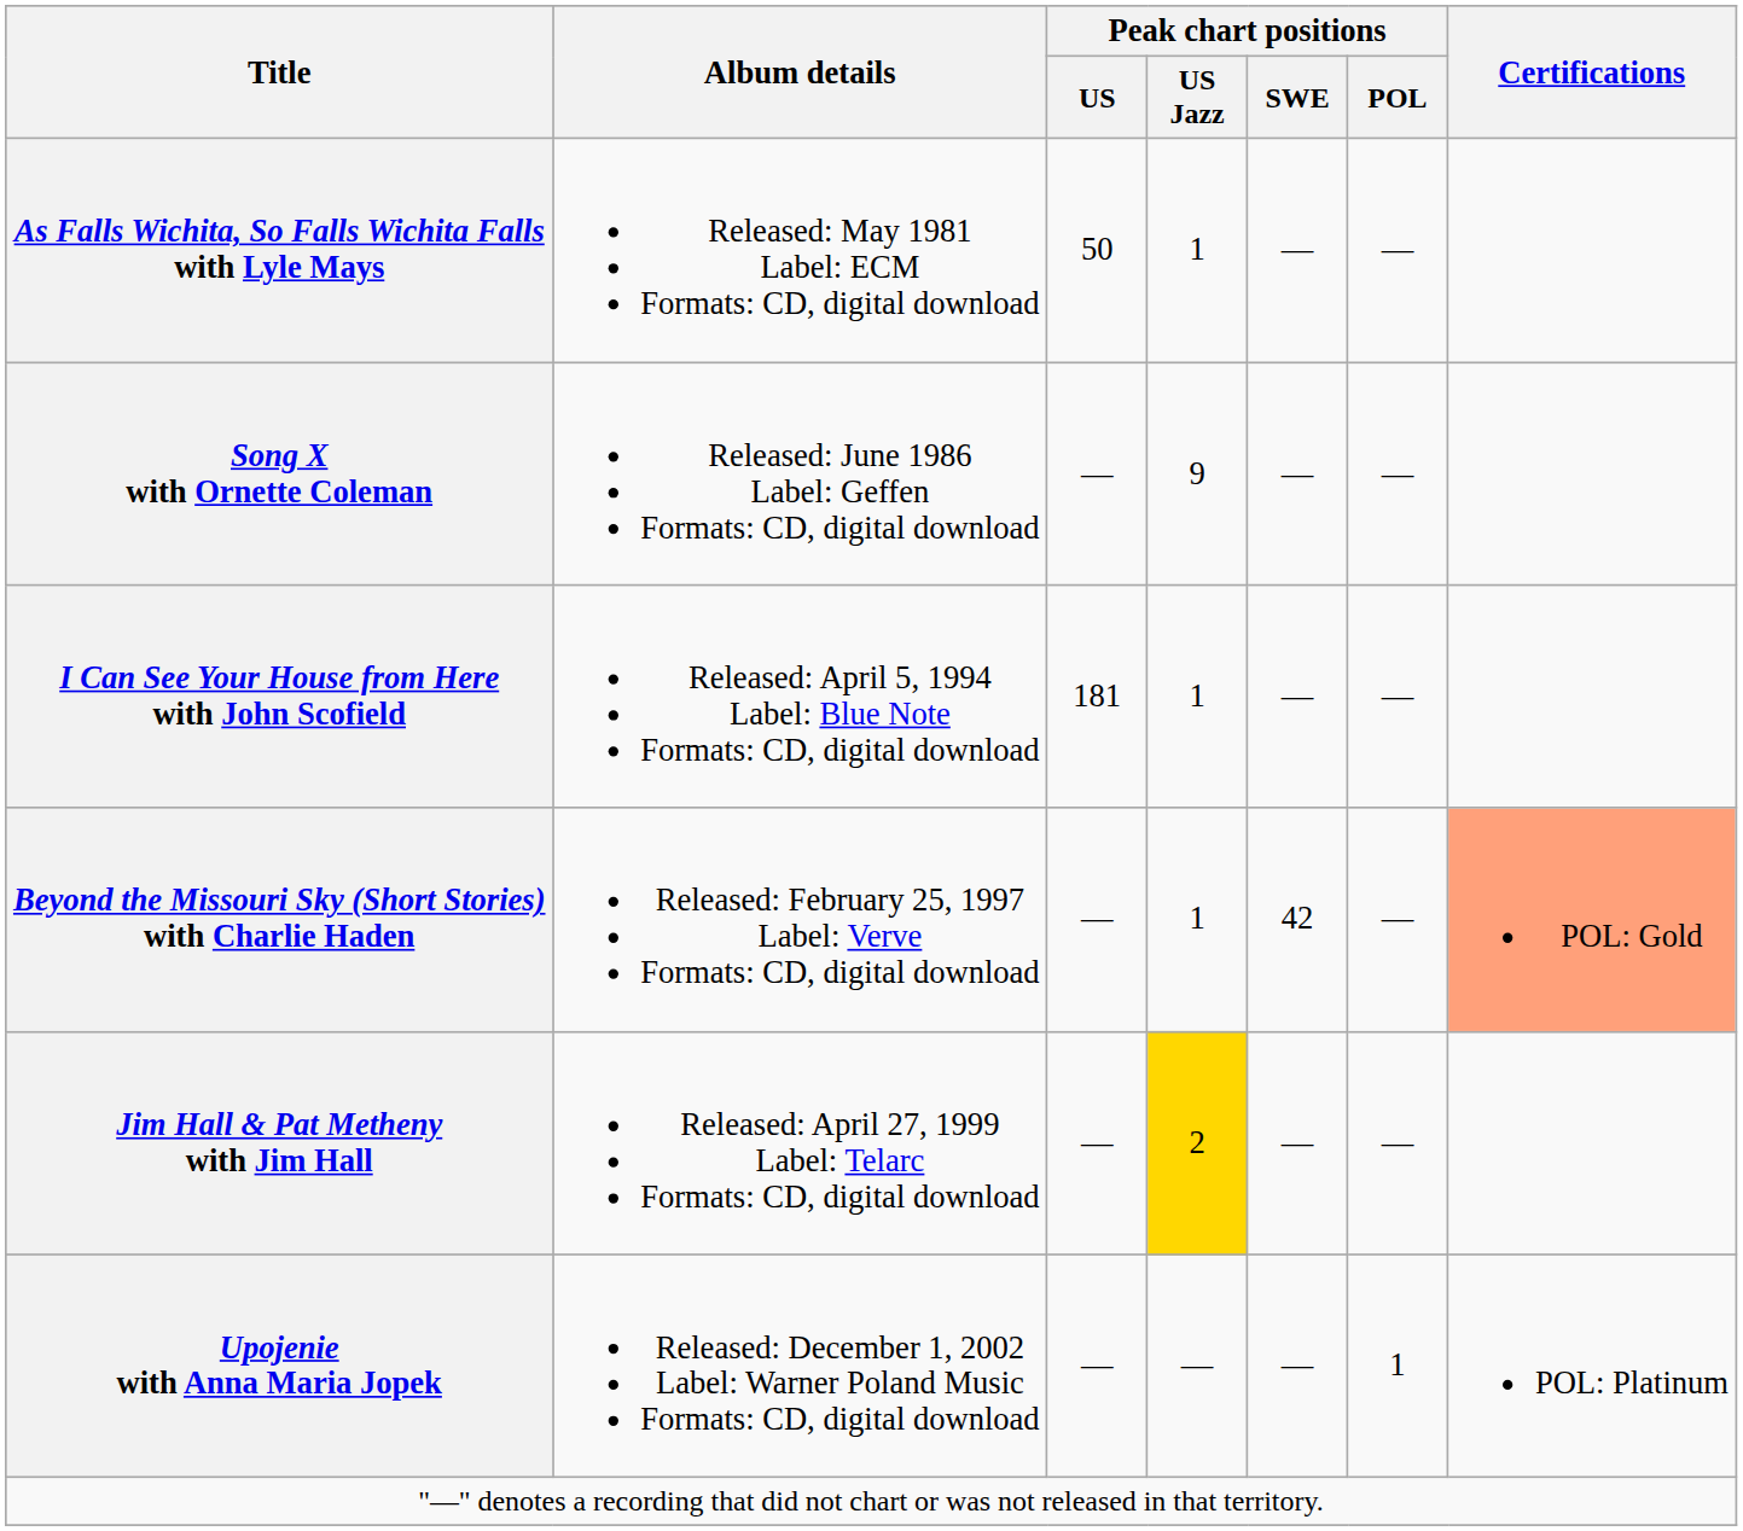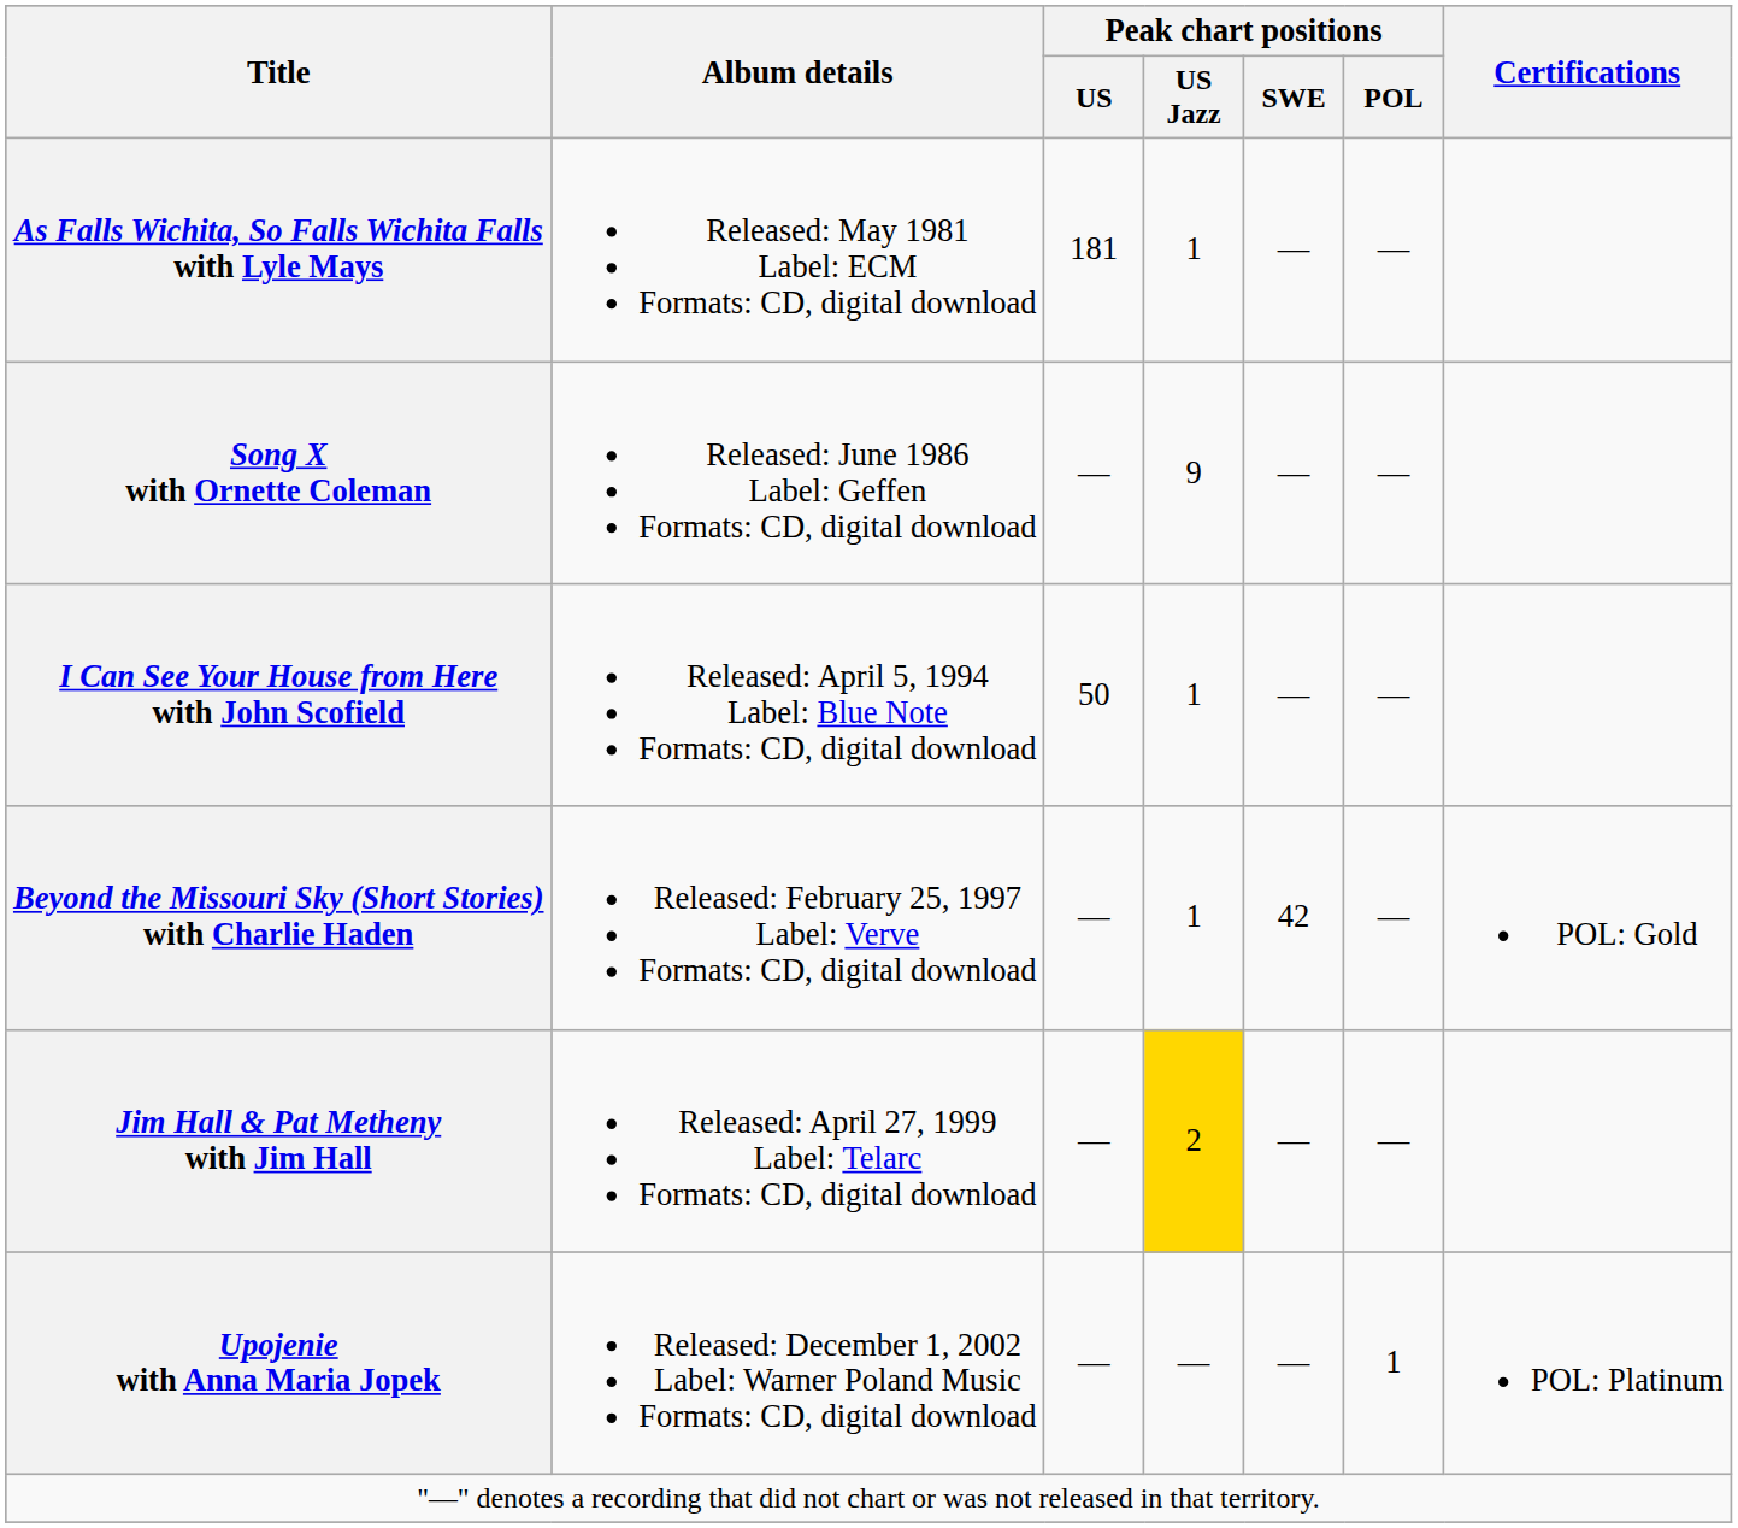 <table class="wikitable plainrowheaders" style="text-align:center;">
 <tr>
 <th scope="col" rowspan="2">Title</th>
 <th scope="col" rowspan="2">Album details</th>
 <th scope="col" colspan="4">Peak chart positions</th>
 <th scope="col" rowspan="2"><a href='#'>Certifications</a></th>
 </tr>
 <tr>
 <th scope="col" style="width:3em;font-size:90%;">US<br></th>
 <th scope="col" style="width:3em;font-size:90%;">US<br>Jazz<br></th>
 <th scope="col" style="width:3em;font-size:90%;">SWE<br></th>
 <th scope="col" style="width:3em;font-size:90%;">POL<br></th>
 </tr>
 <tr>
 <th scope="row"><em><a href='#'>As Falls Wichita, So Falls Wichita Falls</a></em><br>with <a href='#'>Lyle Mays</a></th>
 <td><br><ul><li>Released: May 1981</li><li>Label: ECM</li><li>Formats: CD, digital download</li></ul></td>
-<td>50</td>
+<td>181</td>
 <td>1</td>
 <td>—</td>
 <td>—</td>
 <td></td>
 </tr>
 <tr>
 <th scope="row"><em><a href='#'>Song X</a></em><br>with <a href='#'>Ornette Coleman</a></th>
 <td><br><ul><li>Released: June 1986</li><li>Label: Geffen</li><li>Formats: CD, digital download</li></ul></td>
 <td>—</td>
 <td>9</td>
 <td>—</td>
 <td>—</td>
 <td></td>
 </tr>
 <tr>
 <th scope="row"><em><a href='#'>I Can See Your House from Here</a></em><br>with <a href='#'>John Scofield</a></th>
 <td><br><ul><li>Released: April 5, 1994</li><li>Label: <a href='#'>Blue Note</a></li><li>Formats: CD, digital download</li></ul></td>
-<td>181</td>
+<td>50</td>
 <td>1</td>
 <td>—</td>
 <td>—</td>
 <td></td>
 </tr>
 <tr>
 <th scope="row"><em><a href='#'>Beyond the Missouri Sky (Short Stories)</a></em><br>with <a href='#'>Charlie Haden</a></th>
 <td><br><ul><li>Released: February 25, 1997</li><li>Label: <a href='#'>Verve</a></li><li>Formats: CD, digital download</li></ul></td>
 <td>—</td>
 <td>1</td>
 <td>42</td>
 <td>—</td>
-<td style="background: lightsalmon;"><br><ul><li>POL: Gold</li></ul></td>
+<td><br><ul><li>POL: Gold</li></ul></td>
 </tr>
 <tr>
 <th scope="row"><em><a href='#'>Jim Hall & Pat Metheny</a></em><br>with <a href='#'>Jim Hall</a></th>
 <td><br><ul><li>Released: April 27, 1999</li><li>Label: <a href='#'>Telarc</a></li><li>Formats: CD, digital download</li></ul></td>
 <td>—</td>
 <td style="background: gold;">2</td>
 <td>—</td>
 <td>—</td>
 <td></td>
 </tr>
 <tr>
 <th scope="row"><em><a href='#'>Upojenie</a></em><br>with <a href='#'>Anna Maria Jopek</a></th>
 <td><br><ul><li>Released: December 1, 2002</li><li>Label: Warner Poland Music</li><li>Formats: CD, digital download</li></ul></td>
 <td>—</td>
 <td>—</td>
 <td>—</td>
 <td>1</td>
 <td><br><ul><li>POL: Platinum</li></ul></td>
 </tr>
 <tr>
 <td colspan="20" style="font-size:90%">"—" denotes a recording that did not chart or was not released in that territory.</td>
 </tr>
 </table>
